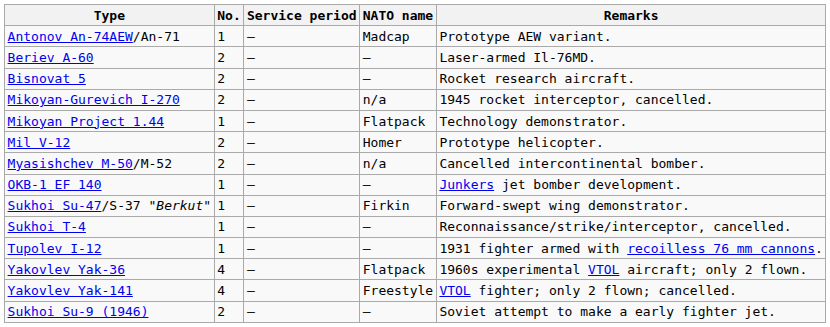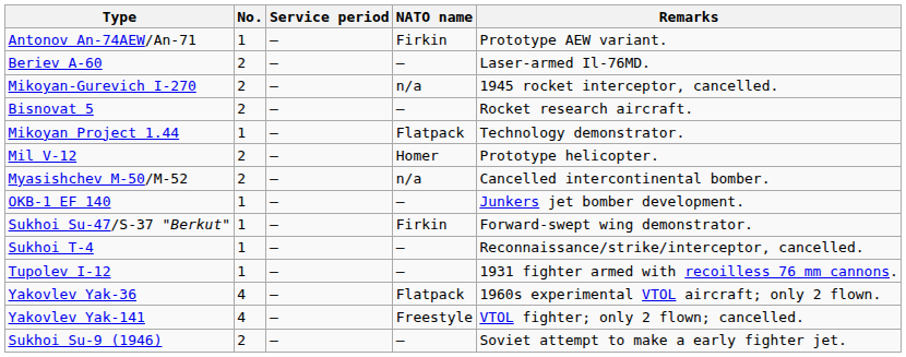 <table class="wikitable sortable">
 <tr>
 <th>Type</th>
 <th>No.</th>
 <th>Service period</th>
 <th>NATO name</th>
 <th>Remarks</th>
 </tr>
 <tr>
 <td><a href='#'>Antonov An-74AEW</a>/An-71</td>
 <td>1</td>
 <td>–</td>
-<td>Madcap</td>
+<td>Firkin</td>
 <td>Prototype AEW variant.</td>
 </tr>
 <tr>
 <td><a href='#'>Beriev A-60</a></td>
 <td>2</td>
 <td>–</td>
 <td>–</td>
 <td>Laser-armed Il-76MD.</td>
 </tr>
 <tr>
+<td><a href='#'>Mikoyan-Gurevich I-270</a></td>
+<td>2</td>
+<td>–</td>
+<td>n/a</td>
+<td>1945 rocket interceptor, cancelled.</td>
+</tr>
+<tr>
 <td><a href='#'>Bisnovat 5</a></td>
 <td>2</td>
 <td>–</td>
 <td>–</td>
 <td>Rocket research aircraft.</td>
-</tr>
-<tr>
-<td><a href='#'>Mikoyan-Gurevich I-270</a></td>
-<td>2</td>
-<td>–</td>
-<td>n/a</td>
-<td>1945 rocket interceptor, cancelled.</td>
 </tr>
 <tr>
 <td><a href='#'>Mikoyan Project 1.44</a></td>
 <td>1</td>
 <td>–</td>
 <td>Flatpack</td>
 <td>Technology demonstrator.</td>
 </tr>
 <tr>
 <td><a href='#'>Mil V-12</a></td>
 <td>2</td>
 <td>–</td>
 <td>Homer</td>
 <td>Prototype helicopter.</td>
 </tr>
 <tr>
 <td><a href='#'>Myasishchev M-50</a>/M-52</td>
 <td>2</td>
 <td>–</td>
 <td>n/a</td>
 <td>Cancelled intercontinental bomber.</td>
 </tr>
 <tr>
 <td><a href='#'>OKB-1 EF 140</a></td>
 <td>1</td>
 <td>–</td>
 <td>–</td>
 <td><a href='#'>Junkers</a> jet bomber development.</td>
 </tr>
 <tr>
 <td><a href='#'>Sukhoi Su-47</a>/S-37 "<em>Berkut</em>"</td>
 <td>1</td>
 <td>–</td>
 <td>Firkin</td>
 <td>Forward-swept wing demonstrator.</td>
 </tr>
 <tr>
 <td><a href='#'>Sukhoi T-4</a></td>
 <td>1</td>
 <td>–</td>
 <td>–</td>
 <td>Reconnaissance/strike/interceptor, cancelled.</td>
 </tr>
 <tr>
 <td><a href='#'>Tupolev I-12</a></td>
 <td>1</td>
 <td>–</td>
 <td>–</td>
 <td>1931 fighter armed with <a href='#'>recoilless 76 mm cannons</a>.</td>
 </tr>
 <tr>
 <td><a href='#'>Yakovlev Yak-36</a></td>
 <td>4</td>
 <td>–</td>
 <td>Flatpack</td>
 <td>1960s experimental <a href='#'>VTOL</a> aircraft; only 2 flown.</td>
 </tr>
 <tr>
 <td><a href='#'>Yakovlev Yak-141</a></td>
 <td>4</td>
 <td>–</td>
 <td>Freestyle</td>
 <td><a href='#'>VTOL</a> fighter; only 2 flown; cancelled.</td>
 </tr>
 <tr>
 <td><a href='#'>Sukhoi Su-9 (1946)</a></td>
 <td>2</td>
 <td>–</td>
 <td>–</td>
 <td>Soviet attempt to make a early fighter jet.</td>
 </tr>
 </table>
